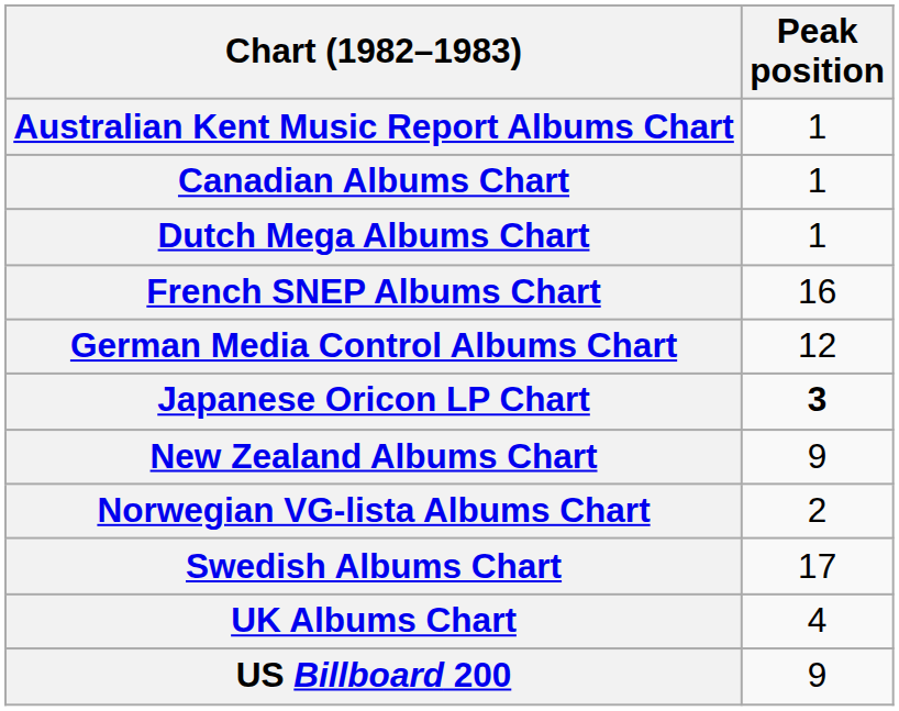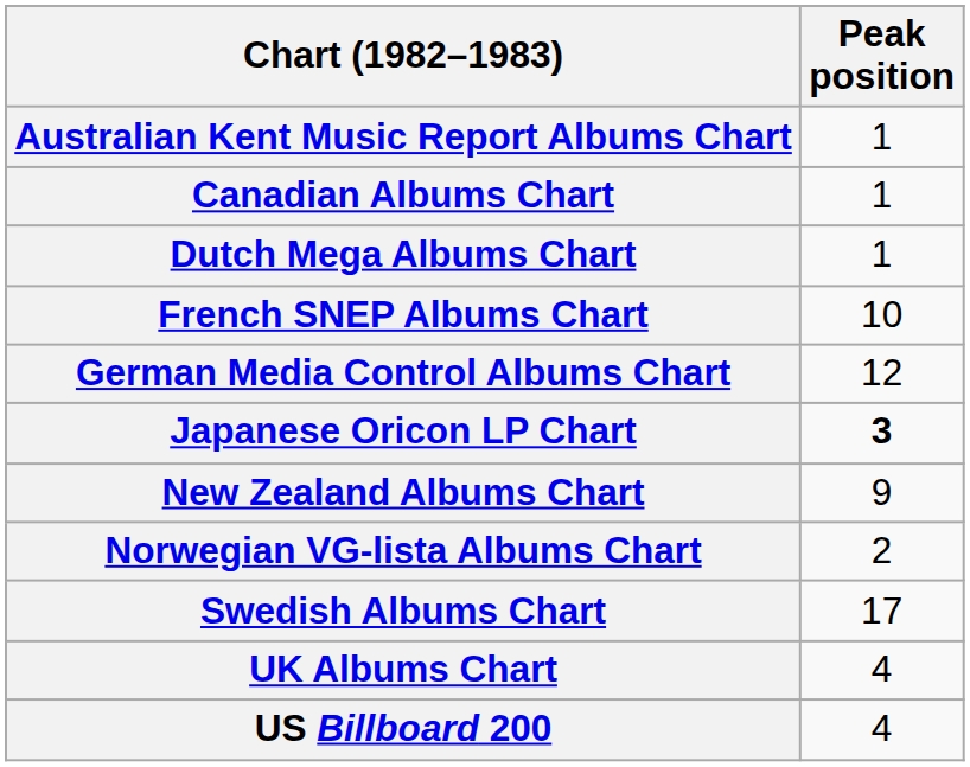 <table class="wikitable sortable plainrowheaders" style="text-align:center;">
 <tr>
 <th>Chart (1982–1983)</th>
 <th>Peak<br>position</th>
 </tr>
 <tr>
 <th scope="row"><a href='#'>Australian Kent Music Report Albums Chart</a></th>
 <td>1</td>
 </tr>
 <tr>
 <th scope="row"><a href='#'>Canadian Albums Chart</a></th>
 <td>1</td>
 </tr>
 <tr>
 <th scope="row"><a href='#'>Dutch Mega Albums Chart</a></th>
 <td>1</td>
 </tr>
 <tr>
 <th scope="row"><a href='#'>French SNEP Albums Chart</a></th>
-<td>16</td>
+<td>10</td>
 </tr>
 <tr>
 <th scope="row"><a href='#'>German Media Control Albums Chart</a></th>
 <td>12</td>
 </tr>
 <tr>
 <th scope="row"><a href='#'>Japanese Oricon LP Chart</a></th>
 <td><strong>3</strong></td>
 </tr>
 <tr>
 <th scope="row"><a href='#'>New Zealand Albums Chart</a></th>
 <td>9</td>
 </tr>
 <tr>
 <th scope="row"><a href='#'>Norwegian VG-lista Albums Chart</a></th>
 <td>2</td>
 </tr>
 <tr>
 <th scope="row"><a href='#'>Swedish Albums Chart</a></th>
 <td>17</td>
 </tr>
 <tr>
 <th scope="row"><a href='#'>UK Albums Chart</a></th>
 <td>4</td>
 </tr>
 <tr>
 <th scope="row">US <a href='#'><em>Billboard</em> 200</a></th>
-<td>9</td>
+<td>4</td>
 </tr>
 </table>
